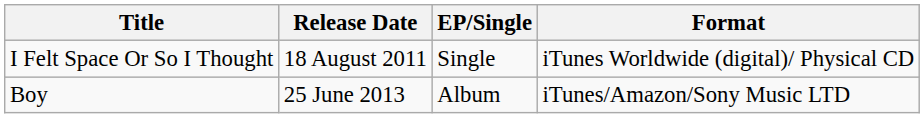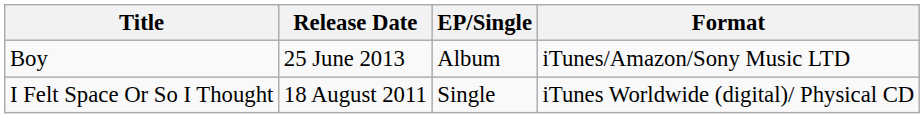 <table class="wikitable">
 <tr>
 <th>Title</th>
 <th>Release Date</th>
 <th>EP/Single</th>
 <th>Format</th>
 </tr>
 <tr>
+<td>Boy</td>
+<td>25 June 2013</td>
+<td>Album</td>
+<td>iTunes/Amazon/Sony Music LTD</td>
+</tr>
+<tr>
 <td>I Felt Space Or So I Thought</td>
 <td>18 August 2011</td>
 <td>Single</td>
 <td>iTunes Worldwide (digital)/ Physical CD</td>
 </tr>
-<tr>
-<td>Boy</td>
-<td>25 June 2013</td>
-<td>Album</td>
-<td>iTunes/Amazon/Sony Music LTD</td>
-</tr>
 </table>
